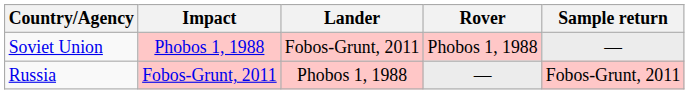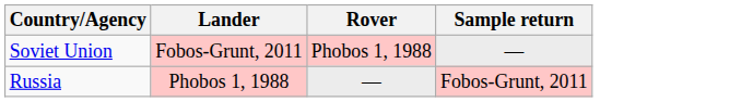 <table class="wikitable sortable">
 <tr>
 <th>Country/Agency</th>
-<th>Impact</th>
 <th>Lander</th>
 <th>Rover</th>
 <th>Sample return</th>
 </tr>
 <tr>
 <td> <a href='#'>Soviet Union</a></td>
-<td style="background:#FFC7C7; text-align:center;" data-sort-value="1"><a href='#'>Phobos 1, 1988</a></td>
 <td style="background:#FFC7C7; text-align:center;" data-sort-value="2">Fobos-Grunt, 2011</td>
 <td style="background:#FFC7C7; text-align:center;" data-sort-value="1">Phobos 1, 1988</td>
 <td style="background:#ECECEC; text-align:center;" data-sort-value="2">—</td>
 </tr>
 <tr>
 <td> <a href='#'>Russia</a></td>
-<td style="background:#FFC7C7; text-align:center;" data-sort-value="2"><a href='#'>Fobos-Grunt, 2011</a></td>
 <td style="background:#FFC7C7; text-align:center;" data-sort-value="1">Phobos 1, 1988</td>
 <td style="background:#ECECEC; text-align:center;" data-sort-value="2">—</td>
 <td style="background:#FFC7C7; text-align:center;" data-sort-value="1">Fobos-Grunt, 2011</td>
 </tr>
 </table>
